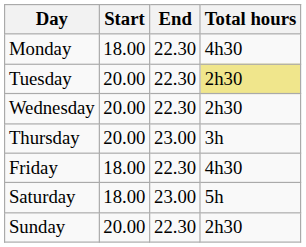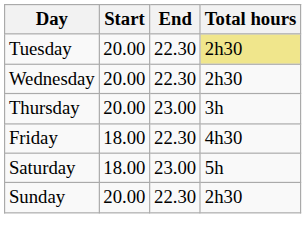 <table class="wikitable" border="1" class="wikitable sortable">
 <tr>
 <th>Day</th>
 <th>Start</th>
 <th>End</th>
 <th>Total hours</th>
-</tr>
-<tr>
-<td>Monday</td>
-<td>18.00</td>
-<td>22.30</td>
-<td>4h30</td>
 </tr>
 <tr>
 <td>Tuesday</td>
 <td>20.00</td>
 <td>22.30</td>
 <td style="background: khaki;">2h30</td>
 </tr>
 <tr>
 <td>Wednesday</td>
 <td>20.00</td>
 <td>22.30</td>
 <td>2h30</td>
 </tr>
 <tr>
 <td>Thursday</td>
 <td>20.00</td>
 <td>23.00</td>
 <td>3h</td>
 </tr>
 <tr>
 <td>Friday</td>
 <td>18.00</td>
 <td>22.30</td>
 <td>4h30</td>
 </tr>
 <tr>
 <td>Saturday</td>
 <td>18.00</td>
 <td>23.00</td>
 <td>5h</td>
 </tr>
 <tr>
 <td>Sunday</td>
 <td>20.00</td>
 <td>22.30</td>
 <td>2h30</td>
 </tr>
 </table>
